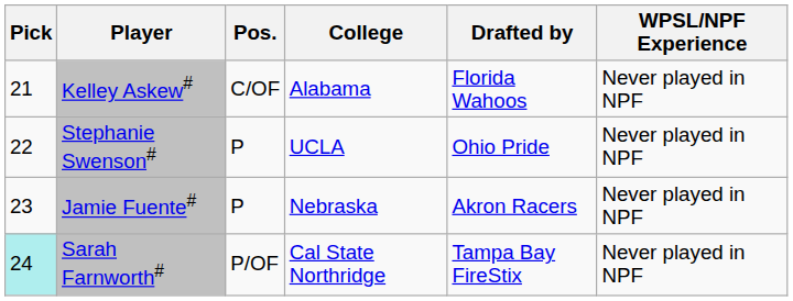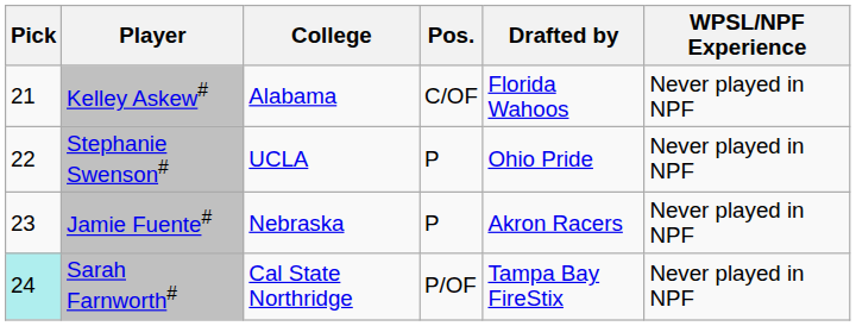 <table class="wikitable">
 <tr>
 <th>Pick</th>
 <th>Player</th>
+<th>College</th>
 <th>Pos.</th>
-<th>College</th>
 <th>Drafted by</th>
 <th>WPSL/NPF Experience</th>
 </tr>
 <tr>
 <td>21</td>
 <td style="background:#C0C0C0;"><a href='#'>Kelley Askew</a><sup>#</sup></td>
+<td><a href='#'>Alabama</a></td>
 <td>C/OF</td>
-<td><a href='#'>Alabama</a></td>
 <td><a href='#'>Florida Wahoos </a></td>
 <td>Never played in NPF</td>
 </tr>
 <tr>
 <td>22</td>
 <td style="background:#C0C0C0;"><a href='#'>Stephanie Swenson</a><sup>#</sup></td>
+<td><a href='#'>UCLA</a></td>
 <td>P</td>
-<td><a href='#'>UCLA</a></td>
 <td><a href='#'>Ohio Pride </a></td>
 <td>Never played in NPF</td>
 </tr>
 <tr>
 <td>23</td>
 <td style="background:#C0C0C0;"><a href='#'>Jamie Fuente</a><sup>#</sup></td>
+<td><a href='#'>Nebraska</a></td>
 <td>P</td>
-<td><a href='#'>Nebraska</a></td>
 <td><a href='#'>Akron Racers </a></td>
 <td>Never played in NPF</td>
 </tr>
 <tr>
 <td style="background: paleturquoise;">24</td>
 <td style="background:#C0C0C0;"><a href='#'>Sarah Farnworth</a><sup>#</sup></td>
+<td><a href='#'>Cal State Northridge</a></td>
 <td>P/OF</td>
-<td><a href='#'>Cal State Northridge</a></td>
 <td><a href='#'>Tampa Bay FireStix </a></td>
 <td>Never played in NPF</td>
 </tr>
 </table>
